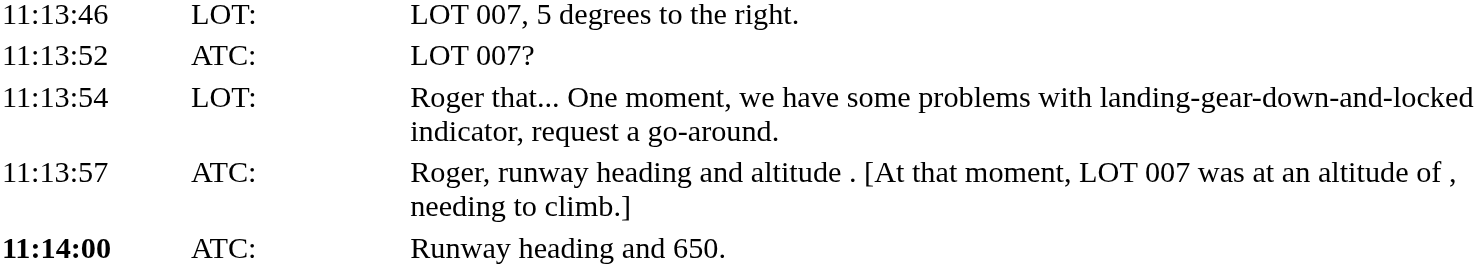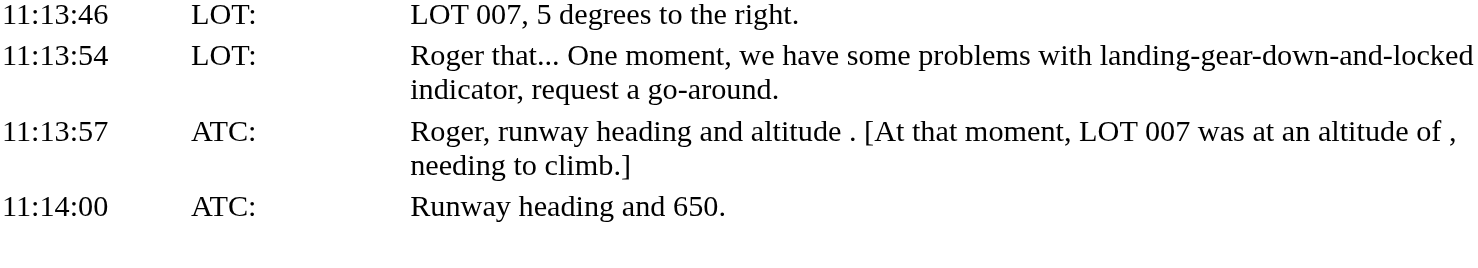 <table cellpadding="1" align="center" style="border:none;">
 <tr>
 <th style="width:6.0em;"></th>
 <th style="width:7.0em;"></th>
 <th style="width:37.0em;"></th>
 </tr>
 <tr style="vertical-align:top;">
 <td>11:13:46</td>
 <td>LOT:</td>
 <td>LOT 007, 5 degrees to the right.</td>
 </tr>
 <tr style="vertical-align:top;">
-<td>11:13:52</td>
-<td>ATC:</td>
-<td>LOT 007?</td>
-</tr>
-<tr style="vertical-align:top;">
 <td>11:13:54</td>
 <td>LOT:</td>
 <td>Roger that... One moment, we have some problems with landing-gear-down-and-locked indicator, request a go-around.</td>
 </tr>
 <tr style="vertical-align:top;">
 <td>11:13:57</td>
 <td>ATC:</td>
 <td>Roger, runway heading and altitude . [At that moment, LOT 007 was at an altitude of , needing to climb.]</td>
 </tr>
 <tr>
-<td><strong>11:14:00</strong></td>
+<td>11:14:00</td>
 <td>ATC:</td>
 <td>Runway heading and 650.</td>
 </tr>
 </table>
